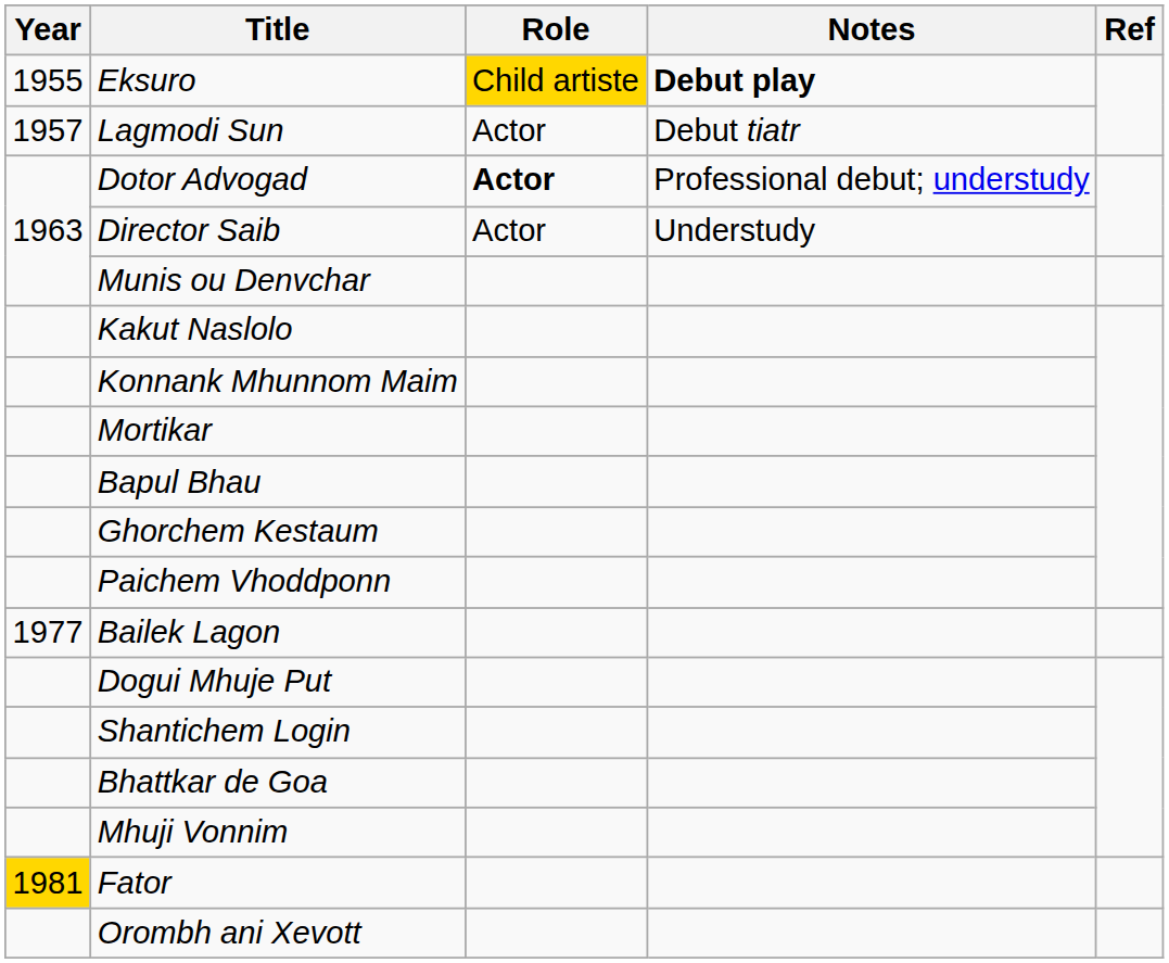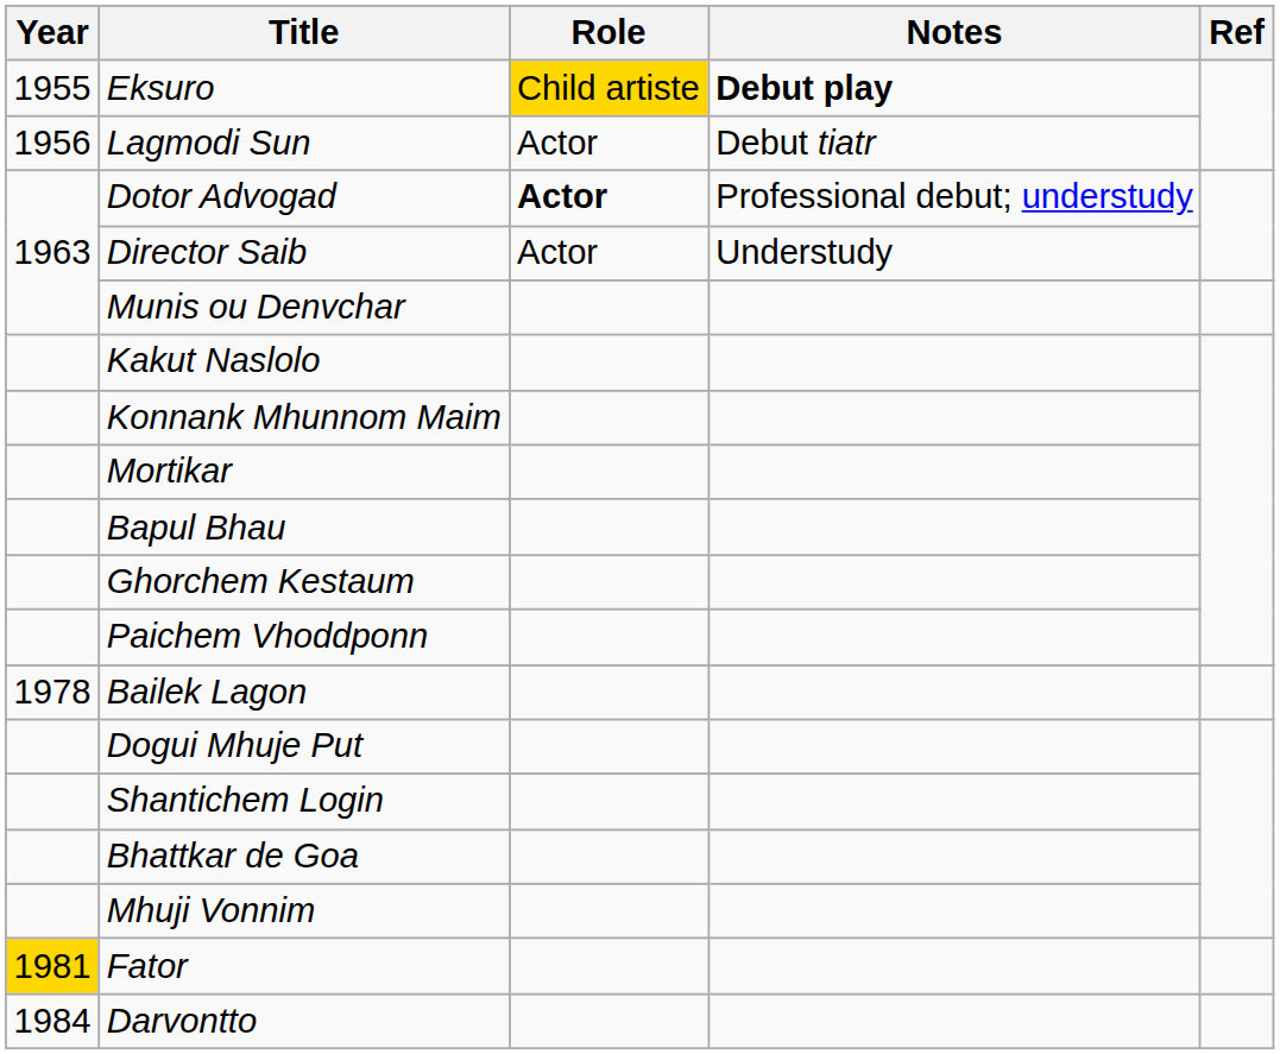 <table class="wikitable sortable">
 <tr>
 <th>Year</th>
 <th>Title</th>
 <th>Role</th>
 <th>Notes</th>
 <th>Ref</th>
 </tr>
 <tr>
 <td>1955</td>
 <td><em>Eksuro</em></td>
 <td style="background: gold;">Child artiste</td>
 <td><strong>Debut play</strong></td>
 <td rowspan="2"></td>
 </tr>
 <tr>
-<td>1957</td>
+<td>1956</td>
 <td><em>Lagmodi Sun</em></td>
 <td>Actor</td>
 <td>Debut <em>tiatr</em></td>
 </tr>
 <tr>
 <td rowspan="3">1963</td>
 <td><em>Dotor Advogad</em></td>
 <td><strong>Actor</strong></td>
 <td>Professional debut; <a href='#'>understudy</a></td>
 <td rowspan="2"></td>
 </tr>
 <tr>
 <td><em>Director Saib</em></td>
 <td>Actor</td>
 <td>Understudy</td>
 </tr>
 <tr>
 <td><em>Munis ou Denvchar</em></td>
 <td></td>
 <td></td>
 <td></td>
 </tr>
 <tr>
 <td></td>
 <td><em>Kakut Naslolo</em></td>
 <td></td>
 <td></td>
 <td rowspan="6"></td>
 </tr>
 <tr>
 <td></td>
 <td><em>Konnank Mhunnom Maim</em></td>
 <td></td>
 <td></td>
 </tr>
 <tr>
 <td></td>
 <td><em>Mortikar</em></td>
 <td></td>
 <td></td>
 </tr>
 <tr>
 <td></td>
 <td><em>Bapul Bhau</em></td>
 <td></td>
 <td></td>
 </tr>
 <tr>
 <td></td>
 <td><em>Ghorchem Kestaum</em></td>
 <td></td>
 <td></td>
 </tr>
 <tr>
 <td></td>
 <td><em>Paichem Vhoddponn</em></td>
 <td></td>
 <td></td>
 </tr>
 <tr>
-<td>1977</td>
+<td>1978</td>
 <td><em>Bailek Lagon</em></td>
 <td></td>
 <td></td>
 <td></td>
 </tr>
 <tr>
 <td></td>
 <td><em>Dogui Mhuje Put</em></td>
 <td></td>
 <td></td>
 <td rowspan="4"></td>
 </tr>
 <tr>
 <td></td>
 <td><em>Shantichem Login</em></td>
 <td></td>
 <td></td>
 </tr>
 <tr>
 <td></td>
 <td><em>Bhattkar de Goa</em></td>
 <td></td>
 <td></td>
 </tr>
 <tr>
 <td></td>
 <td><em>Mhuji Vonnim</em></td>
 <td></td>
 <td></td>
 </tr>
 <tr>
 <td style="background: gold;">1981</td>
 <td><em>Fator</em></td>
 <td></td>
 <td></td>
 <td></td>
 </tr>
 <tr>
-<td></td>
-<td><em>Orombh ani Xevott</em></td>
+<td>1984</td>
+<td><em>Darvontto</em></td>
 <td></td>
 <td></td>
 <td></td>
 </tr>
 </table>
